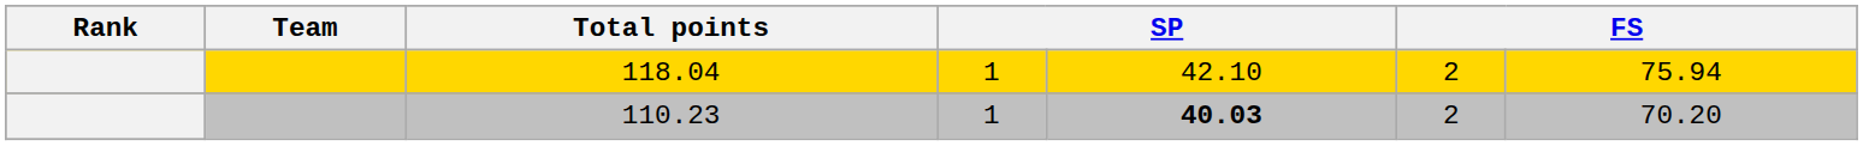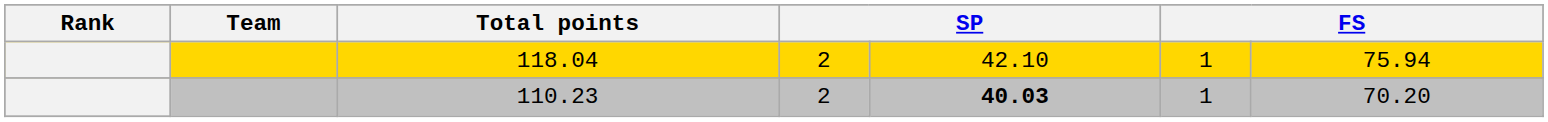 <table class="wikitable sortable" style="text-align:center;" width="70%">
 <tr>
 <th scope="col">Rank</th>
 <th scope="col">Team</th>
 <th scope="col">Total points</th>
 <th scope="col" colspan="2" width="80px"><a href='#'>SP</a></th>
 <th scope="col" colspan="2" width="80px"><a href='#'>FS</a></th>
 </tr>
 <tr bgcolor="gold">
 <th scope="row"></th>
 <td align="left"></td>
 <td>118.04</td>
+<td>2</td>
+<td>42.10</td>
 <td>1</td>
-<td>42.10</td>
-<td>2</td>
 <td>75.94</td>
 </tr>
 <tr bgcolor="silver">
 <th scope="row"></th>
 <td align="left"></td>
 <td>110.23</td>
+<td>2</td>
+<td><strong>40.03</strong></td>
 <td>1</td>
-<td><strong>40.03</strong></td>
-<td>2</td>
 <td>70.20</td>
 </tr>
 </table>
